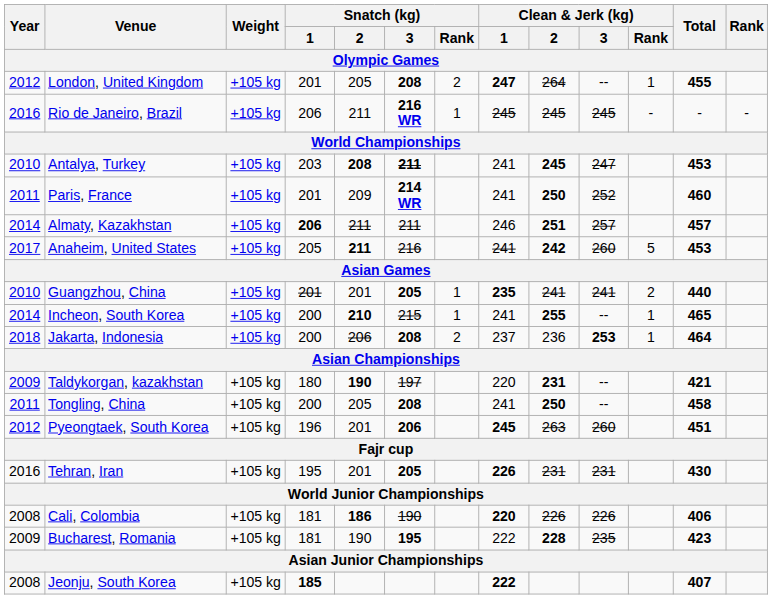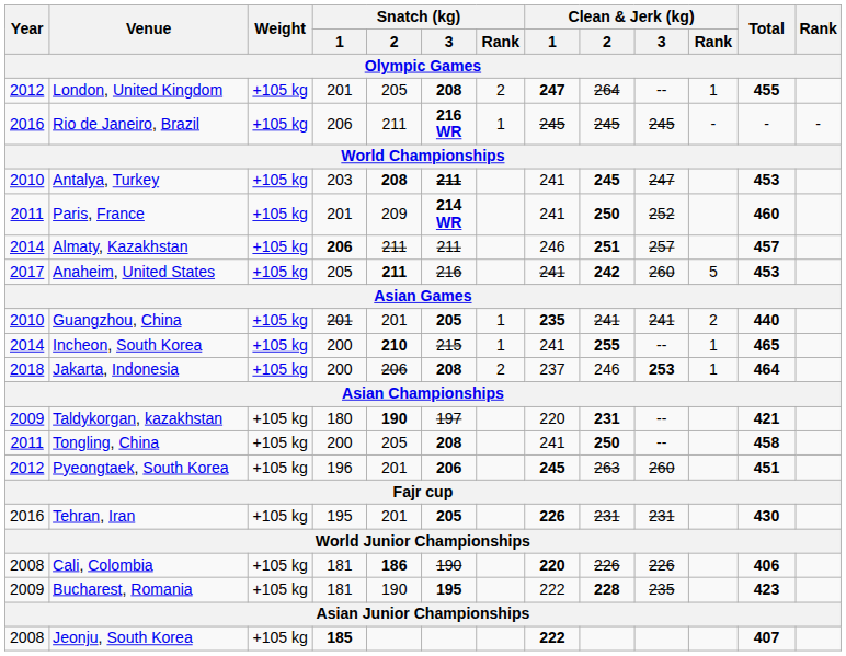 <table class="wikitable" style="text-align:center;">
 <tr>
 <th rowspan=2 width=40>Year</th>
 <th rowspan=2 width=250>Venue</th>
 <th rowspan=2 width=60>Weight</th>
 <th colspan=4>Snatch (kg)</th>
 <th colspan=4>Clean & Jerk (kg)</th>
 <th rowspan=2 width=60>Total</th>
 <th rowspan=2 width=40>Rank</th>
 </tr>
 <tr>
 <th width=60>1</th>
 <th width=60>2</th>
 <th width=60>3</th>
 <th width=45>Rank</th>
 <th width=60>1</th>
 <th width=60>2</th>
 <th width=60>3</th>
 <th width=45>Rank</th>
 </tr>
 <tr>
 <th colspan=13><a href='#'>Olympic Games</a></th>
 </tr>
 <tr>
 <td><a href='#'>2012</a></td>
 <td align=left> <a href='#'>London</a>, <a href='#'>United Kingdom</a></td>
 <td><a href='#'>+105 kg</a></td>
 <td>201</td>
 <td>205</td>
 <td><strong>208</strong></td>
 <td>2</td>
 <td><strong>247</strong></td>
 <td><s>264</s></td>
 <td>--</td>
 <td>1</td>
 <td><strong>455</strong></td>
 <td></td>
 </tr>
 <tr>
 <td><a href='#'>2016</a></td>
 <td align=left> <a href='#'>Rio de Janeiro</a>, <a href='#'>Brazil</a></td>
 <td><a href='#'>+105 kg</a></td>
 <td>206</td>
 <td>211</td>
 <td><strong>216 <a href='#'>WR</a></strong></td>
 <td>1</td>
 <td><s>245</s></td>
 <td><s>245</s></td>
 <td><s>245</s></td>
 <td>-</td>
 <td>-</td>
 <td>-</td>
 </tr>
 <tr>
 <th colspan=13><a href='#'>World Championships</a></th>
 </tr>
 <tr>
 <td><a href='#'>2010</a></td>
 <td align=left> <a href='#'>Antalya</a>, <a href='#'>Turkey</a></td>
 <td><a href='#'>+105 kg</a></td>
 <td>203</td>
 <td><strong>208</strong></td>
 <td><strong><s>211</s></strong></td>
 <td></td>
 <td>241</td>
 <td><strong>245</strong></td>
 <td><s>247</s></td>
 <td></td>
 <td><strong>453</strong></td>
 <td></td>
 </tr>
 <tr>
 <td><a href='#'>2011</a></td>
 <td align=left> <a href='#'>Paris</a>, <a href='#'>France</a></td>
 <td><a href='#'>+105 kg</a></td>
 <td>201</td>
 <td>209</td>
 <td><strong>214 <a href='#'>WR</a></strong></td>
 <td></td>
 <td>241</td>
 <td><strong>250</strong></td>
 <td><s>252</s></td>
 <td></td>
 <td><strong>460</strong></td>
 <td></td>
 </tr>
 <tr>
 <td><a href='#'>2014</a></td>
 <td align=left> <a href='#'>Almaty</a>, <a href='#'>Kazakhstan</a></td>
 <td><a href='#'>+105 kg</a></td>
 <td><strong>206</strong></td>
 <td><s>211</s></td>
 <td><s>211</s></td>
 <td></td>
 <td>246</td>
 <td><strong>251</strong></td>
 <td><s>257</s></td>
 <td></td>
 <td><strong>457</strong></td>
 <td></td>
 </tr>
 <tr>
 <td><a href='#'>2017</a></td>
 <td align=left> <a href='#'>Anaheim</a>, <a href='#'>United States</a></td>
 <td><a href='#'>+105 kg</a></td>
 <td>205</td>
 <td><strong>211</strong></td>
 <td><s>216</s></td>
 <td></td>
 <td><s>241</s></td>
 <td><strong>242</strong></td>
 <td><s>260</s></td>
 <td>5</td>
 <td><strong>453</strong></td>
 <td></td>
 </tr>
 <tr>
 <th colspan=13><a href='#'>Asian Games</a></th>
 </tr>
 <tr>
 <td><a href='#'>2010</a></td>
 <td align=left> <a href='#'>Guangzhou</a>, <a href='#'>China</a></td>
 <td><a href='#'>+105 kg</a></td>
 <td><s>201</s></td>
 <td>201</td>
 <td><strong>205</strong></td>
 <td>1</td>
 <td><strong>235</strong></td>
 <td><s>241</s></td>
 <td><s>241</s></td>
 <td>2</td>
 <td><strong>440</strong></td>
 <td></td>
 </tr>
 <tr>
 <td><a href='#'>2014</a></td>
 <td align=left> <a href='#'>Incheon</a>, <a href='#'>South Korea</a></td>
 <td><a href='#'>+105 kg</a></td>
 <td>200</td>
 <td><strong>210</strong></td>
 <td><s>215</s></td>
 <td>1</td>
 <td>241</td>
 <td><strong>255</strong></td>
 <td>--</td>
 <td>1</td>
 <td><strong>465</strong></td>
 <td></td>
 </tr>
 <tr>
 <td><a href='#'>2018</a></td>
 <td align=left> <a href='#'>Jakarta</a>, <a href='#'>Indonesia</a></td>
 <td><a href='#'>+105 kg</a></td>
 <td>200</td>
 <td><s>206</s></td>
 <td><strong>208</strong></td>
 <td>2</td>
 <td>237</td>
-<td>236</td>
+<td>246</td>
 <td><strong>253</strong></td>
 <td>1</td>
 <td><strong>464</strong></td>
 <td></td>
 </tr>
 <tr>
 <th colspan=13><a href='#'>Asian Championships</a></th>
 </tr>
 <tr>
 <td><a href='#'>2009</a></td>
 <td align=left> <a href='#'>Taldykorgan</a>, <a href='#'>kazakhstan</a></td>
 <td>+105 kg</td>
 <td>180</td>
 <td><strong>190</strong></td>
 <td><s>197</s></td>
 <td></td>
 <td>220</td>
 <td><strong>231</strong></td>
 <td>--</td>
 <td></td>
 <td><strong>421</strong></td>
 <td></td>
 </tr>
 <tr>
 <td><a href='#'>2011</a></td>
 <td align=left> <a href='#'>Tongling</a>, <a href='#'>China</a></td>
 <td>+105 kg</td>
 <td>200</td>
 <td>205</td>
 <td><strong>208</strong></td>
 <td></td>
 <td>241</td>
 <td><strong>250</strong></td>
 <td>--</td>
 <td></td>
 <td><strong>458</strong></td>
 <td></td>
 </tr>
 <tr>
 <td><a href='#'>2012</a></td>
 <td align=left> <a href='#'>Pyeongtaek</a>, <a href='#'>South Korea</a></td>
 <td>+105 kg</td>
 <td>196</td>
 <td>201</td>
 <td><strong>206</strong></td>
 <td></td>
 <td><strong>245</strong></td>
 <td><s>263</s></td>
 <td><s>260</s></td>
 <td></td>
 <td><strong>451</strong></td>
 <td></td>
 </tr>
 <tr>
 <th colspan=13>Fajr cup</th>
 </tr>
 <tr>
 <td>2016</td>
 <td align=left> <a href='#'>Tehran</a>, <a href='#'>Iran</a></td>
 <td>+105 kg</td>
 <td>195</td>
 <td>201</td>
 <td><strong>205</strong></td>
 <td></td>
 <td><strong>226</strong></td>
 <td><s>231</s></td>
 <td><s>231</s></td>
 <td></td>
 <td><strong>430</strong></td>
 <td></td>
 </tr>
 <tr>
 <th colspan=13>World Junior Championships</th>
 </tr>
 <tr>
 <td>2008</td>
 <td align=left> <a href='#'>Cali</a>, <a href='#'>Colombia</a></td>
 <td>+105 kg</td>
 <td>181</td>
 <td><strong>186</strong></td>
 <td><s>190</s></td>
 <td></td>
 <td><strong>220</strong></td>
 <td><s>226</s></td>
 <td><s>226</s></td>
 <td></td>
 <td><strong>406</strong></td>
 <td></td>
 </tr>
 <tr>
 <td>2009</td>
 <td align=left> <a href='#'>Bucharest</a>, <a href='#'>Romania</a></td>
 <td>+105 kg</td>
 <td>181</td>
 <td>190</td>
 <td><strong>195</strong></td>
 <td></td>
 <td>222</td>
 <td><strong>228</strong></td>
 <td><s>235</s></td>
 <td></td>
 <td><strong>423</strong></td>
 <td></td>
 </tr>
 <tr>
 <th colspan=13>Asian Junior Championships</th>
 </tr>
 <tr>
 <td>2008</td>
 <td align=left> <a href='#'>Jeonju</a>, <a href='#'>South Korea</a></td>
 <td>+105 kg</td>
 <td><strong>185</strong></td>
 <td></td>
 <td></td>
 <td></td>
 <td><strong>222</strong></td>
 <td></td>
 <td></td>
 <td></td>
 <td><strong>407</strong></td>
 <td></td>
 </tr>
 </table>
